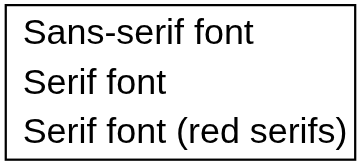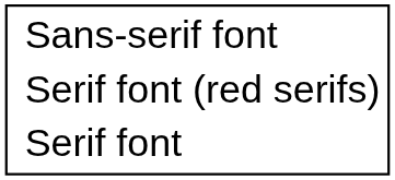 <table style="float: right; margin: 0 1em 1em; border: solid 1px black;">
 <tr>
 <td></td>
 <td>Sans-serif font</td>
 </tr>
 <tr>
 <td></td>
-<td>Serif font</td>
+<td>Serif font (red serifs)</td>
 </tr>
 <tr>
 <td></td>
-<td>Serif font (red serifs)</td>
+<td>Serif font</td>
 </tr>
 </table>
